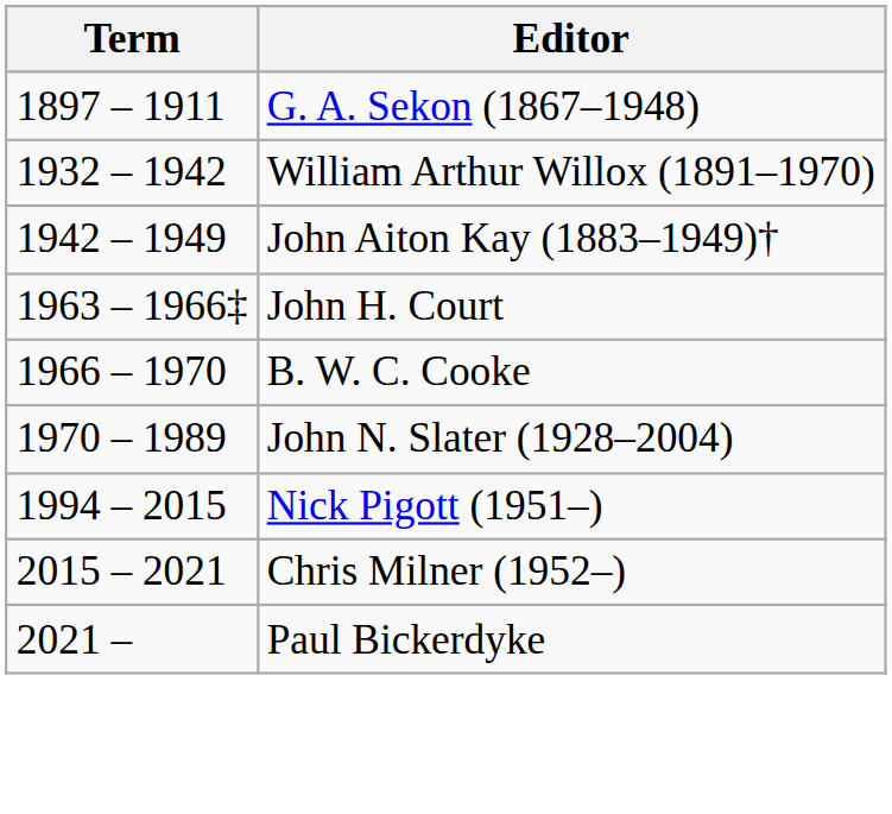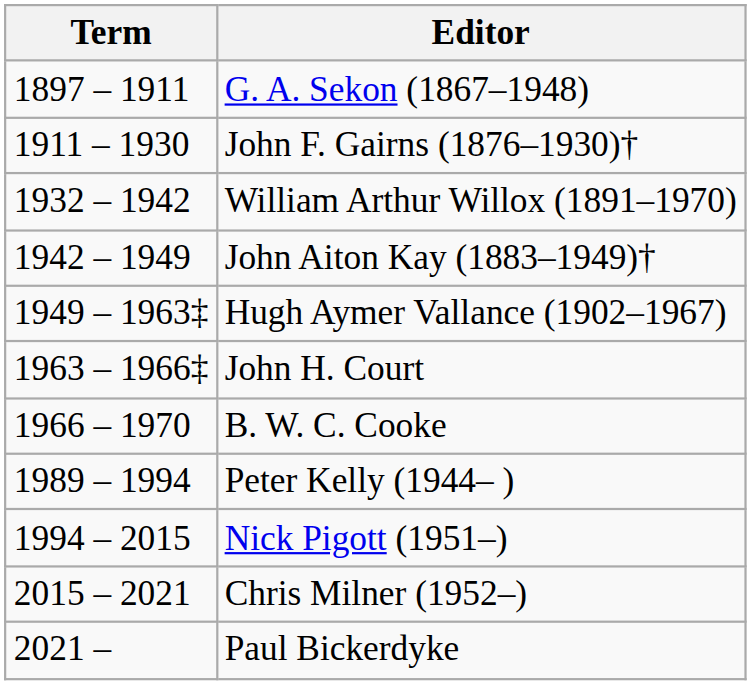 <table class="wikitable" style="margin:1em auto;">
 <tr>
 <th>Term</th>
 <th>Editor</th>
 </tr>
 <tr>
 <td>1897 – 1911</td>
 <td><a href='#'>G. A. Sekon</a> (1867–1948)</td>
 </tr>
 <tr>
+<td>1911 – 1930</td>
+<td>John F. Gairns (1876–1930)†</td>
+</tr>
+<tr>
 <td>1932 – 1942</td>
 <td>William Arthur Willox (1891–1970)</td>
 </tr>
 <tr>
 <td>1942 – 1949</td>
 <td>John Aiton Kay (1883–1949)†</td>
+</tr>
+<tr>
+<td>1949 – 1963‡</td>
+<td>Hugh Aymer Vallance (1902–1967)</td>
 </tr>
 <tr>
 <td>1963 – 1966‡</td>
 <td>John H. Court</td>
 </tr>
 <tr>
 <td>1966 – 1970</td>
 <td>B. W. C. Cooke</td>
 </tr>
 <tr>
-<td>1970 – 1989</td>
-<td>John N. Slater (1928–2004)</td>
+<td>1989 – 1994</td>
+<td>Peter Kelly (1944– )</td>
 </tr>
 <tr>
 <td>1994 – 2015</td>
 <td><a href='#'>Nick Pigott</a> (1951–)</td>
 </tr>
 <tr>
 <td>2015 – 2021</td>
 <td>Chris Milner (1952–)</td>
 </tr>
 <tr>
 <td>2021 –</td>
 <td>Paul Bickerdyke</td>
 </tr>
 </table>
